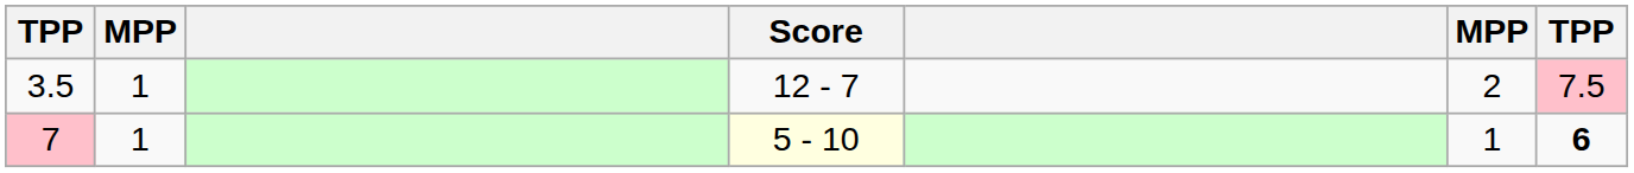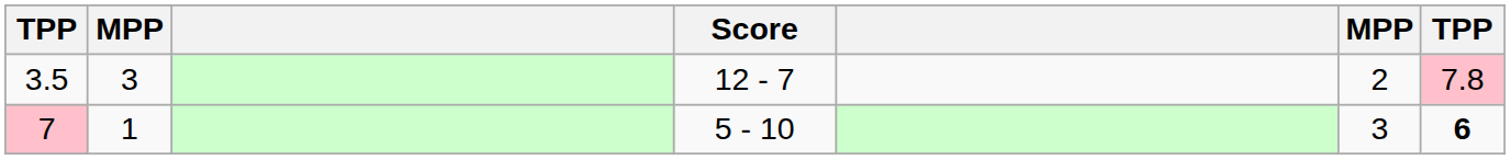 <table class="wikitable" style="text-align: center;" |>
 <tr>
 <th width="35">TPP</th>
 <th width="35">MPP</th>
 <th width="250"></th>
 <th width="75">Score</th>
 <th width="250"></th>
 <th width="35">MPP</th>
 <th width="35">TPP</th>
 </tr>
 <tr>
 <td>3.5</td>
-<td>1</td>
+<td>3</td>
 <td style="text-align:left;" bgcolor="ccffcc"><strong></strong></td>
 <td>12 - 7</td>
 <td style="text-align:left;"></td>
 <td>2</td>
-<td bgcolor=pink>7.5</td>
+<td bgcolor=pink>7.8</td>
 </tr>
 <tr>
 <td bgcolor=pink>7</td>
 <td>1</td>
 <td style="text-align:left;" bgcolor="ccffcc"></td>
-<td style="background: lightyellow;">5 - 10</td>
+<td>5 - 10</td>
 <td style="text-align:left;" bgcolor="ccffcc"><strong></strong></td>
-<td>1</td>
+<td>3</td>
 <td><strong>6</strong></td>
 </tr>
 </table>
